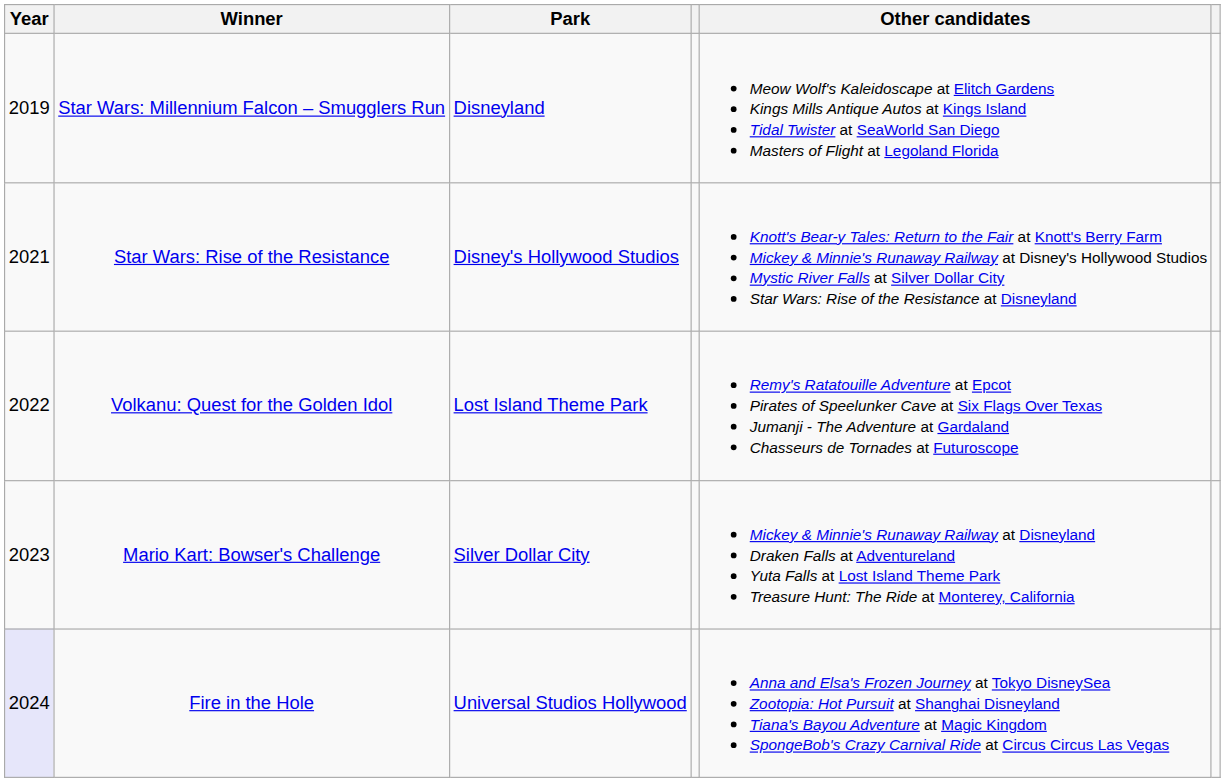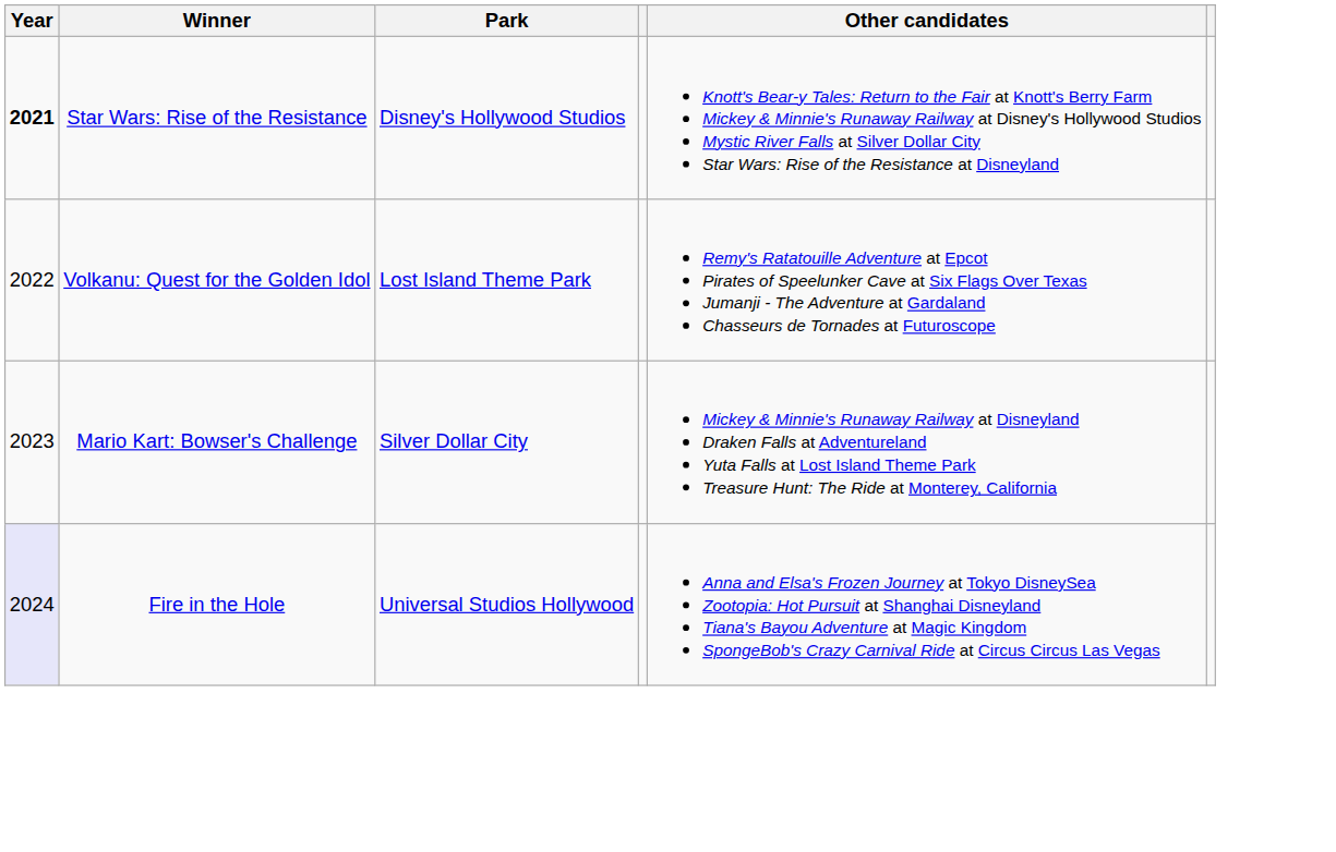 <table class="wikitable sortable">
 <tr>
 <th>Year</th>
 <th>Winner</th>
 <th>Park</th>
 <th class="unsortable"></th>
 <th class="unsortable">Other candidates</th>
 <th class="unsortable"></th>
 </tr>
 <tr>
-<td align="center">2019</td>
-<td align="center"><a href='#'>Star Wars: Millennium Falcon – Smugglers Run</a></td>
-<td><a href='#'>Disneyland</a></td>
-<td></td>
-<td><br><ul><li><small><em>Meow Wolf's Kaleidoscape</em> at <a href='#'>Elitch Gardens</a></small></li><li><small><em>Kings Mills Antique Autos</em> at <a href='#'>Kings Island</a></small></li><li><small><em><a href='#'>Tidal Twister</a></em> at <a href='#'>SeaWorld San Diego</a></small></li><li><small><em>Masters of Flight</em> at <a href='#'>Legoland Florida</a></small></li></ul></td>
-<td align="center"></td>
-</tr>
-<tr>
-<td align="center">2021</td>
+<td align="center"><strong>2021</strong></td>
 <td align="center"><a href='#'>Star Wars: Rise of the Resistance</a></td>
 <td><a href='#'>Disney's Hollywood Studios</a></td>
 <td></td>
 <td><br><ul><li><small><em><a href='#'>Knott's Bear-y Tales: Return to the Fair</a></em> at <a href='#'>Knott's Berry Farm</a></small></li><li><small><em><a href='#'>Mickey & Minnie's Runaway Railway</a></em> at Disney's Hollywood Studios</small></li><li><small><em><a href='#'>Mystic River Falls</a></em> at <a href='#'>Silver Dollar City</a></small></li><li><small><em>Star Wars: Rise of the Resistance</em> at <a href='#'>Disneyland</a></small></li></ul></td>
 <td align="center"></td>
 </tr>
 <tr>
 <td align="center">2022</td>
 <td align="center"><a href='#'>Volkanu: Quest for the Golden Idol</a></td>
 <td><a href='#'>Lost Island Theme Park</a></td>
 <td></td>
 <td><br><ul><li><small><em><a href='#'>Remy's Ratatouille Adventure</a></em> at <a href='#'>Epcot</a></small></li><li><small><em>Pirates of Speelunker Cave</em> at <a href='#'>Six Flags Over Texas</a></small></li><li><small><em>Jumanji - The Adventure</em> at <a href='#'>Gardaland</a></small></li><li><small><em>Chasseurs de Tornades</em> at <a href='#'>Futuroscope</a></small></li></ul></td>
 <td align="center"></td>
 </tr>
 <tr>
 <td align="center">2023</td>
 <td align="center"><a href='#'>Mario Kart: Bowser's Challenge</a></td>
 <td><a href='#'>Silver Dollar City</a></td>
 <td></td>
 <td><br><ul><li><small><em><a href='#'>Mickey & Minnie's Runaway Railway</a></em> at <a href='#'>Disneyland</a></small></li><li><small><em>Draken Falls</em> at <a href='#'>Adventureland</a></small></li><li><small><em>Yuta Falls</em> at <a href='#'>Lost Island Theme Park</a></small></li><li><small><em>Treasure Hunt: The Ride</em> at <a href='#'>Monterey, California</a></small></li></ul></td>
 <td align="center"></td>
 </tr>
 <tr>
 <td align="center" style="background: lavender;">2024</td>
 <td align="center"><a href='#'>Fire in the Hole</a></td>
 <td><a href='#'>Universal Studios Hollywood</a></td>
 <td></td>
 <td><br><ul><li><small><em><a href='#'>Anna and Elsa's Frozen Journey</a></em> at <a href='#'>Tokyo DisneySea</a></small></li><li><small><em><a href='#'>Zootopia: Hot Pursuit</a></em> at <a href='#'>Shanghai Disneyland</a></small></li><li><small><em><a href='#'>Tiana's Bayou Adventure</a></em> at <a href='#'>Magic Kingdom</a></small></li><li><small><em><a href='#'>SpongeBob's Crazy Carnival Ride</a></em> at <a href='#'>Circus Circus Las Vegas</a></small></li></ul></td>
 <td></td>
 </tr>
 </table>
